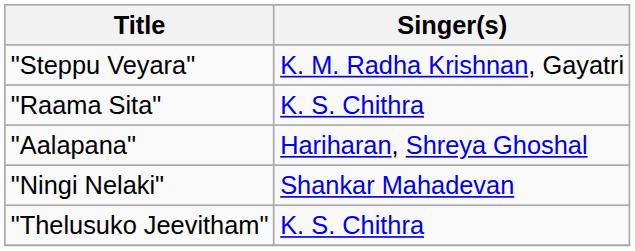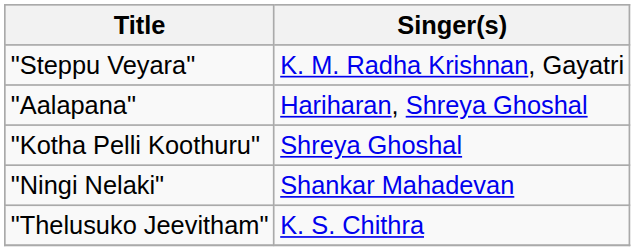 <table class="wikitable" style="font-size:95%;">
 <tr>
 <th>Title</th>
 <th>Singer(s)</th>
 </tr>
 <tr>
 <td>"Steppu Veyara"</td>
 <td><a href='#'>K. M. Radha Krishnan</a>, Gayatri</td>
 </tr>
 <tr>
-<td>"Raama Sita"</td>
-<td><a href='#'>K. S. Chithra</a></td>
+<td>"Aalapana"</td>
+<td><a href='#'>Hariharan</a>, <a href='#'>Shreya Ghoshal</a></td>
 </tr>
 <tr>
-<td>"Aalapana"</td>
-<td><a href='#'>Hariharan</a>, <a href='#'>Shreya Ghoshal</a></td>
+<td>"Kotha Pelli Koothuru"</td>
+<td><a href='#'>Shreya Ghoshal</a></td>
 </tr>
 <tr>
 <td>"Ningi Nelaki"</td>
 <td><a href='#'>Shankar Mahadevan</a></td>
 </tr>
 <tr>
 <td>"Thelusuko Jeevitham"</td>
 <td><a href='#'>K. S. Chithra</a></td>
 </tr>
 <tr>
 </tr>
 </table>
